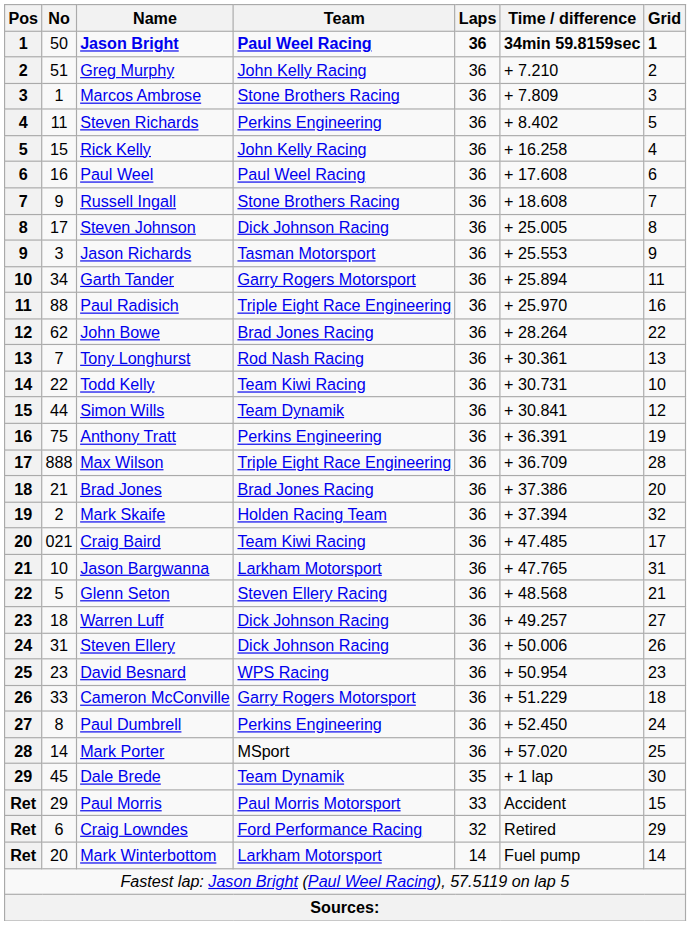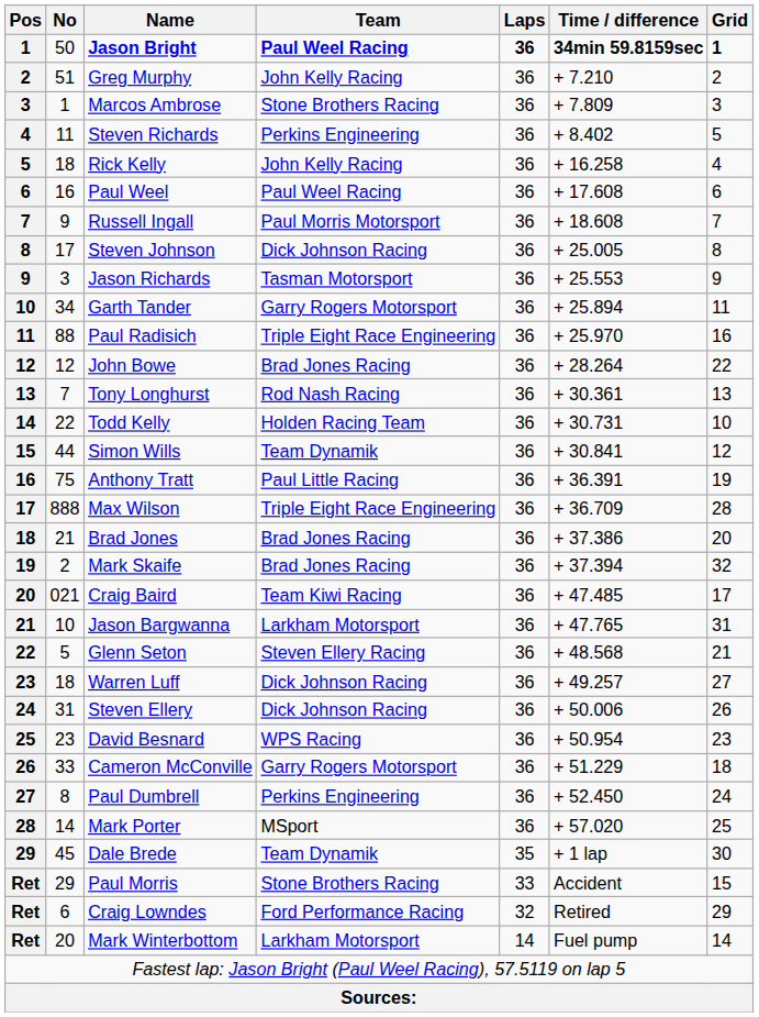 <table class="wikitable" style="font-size: 87%;">
 <tr>
 <th>Pos</th>
 <th>No</th>
 <th>Name</th>
 <th>Team</th>
 <th>Laps</th>
 <th>Time / difference</th>
 <th>Grid</th>
 </tr>
 <tr>
 <th>1</th>
 <td align="center">50</td>
 <td><strong> <a href='#'>Jason Bright</a></strong></td>
 <td><strong><a href='#'>Paul Weel Racing</a></strong></td>
 <td align="center"><strong>36</strong></td>
 <td><strong>34min 59.8159sec</strong></td>
 <td><strong>1</strong></td>
 </tr>
 <tr>
 <th>2</th>
 <td align="center">51</td>
 <td> <a href='#'>Greg Murphy</a></td>
 <td><a href='#'>John Kelly Racing</a></td>
 <td align="center">36</td>
 <td>+ 7.210</td>
 <td>2</td>
 </tr>
 <tr>
 <th>3</th>
 <td align="center">1</td>
 <td> <a href='#'>Marcos Ambrose</a></td>
 <td><a href='#'>Stone Brothers Racing</a></td>
 <td align="center">36</td>
 <td>+ 7.809</td>
 <td>3</td>
 </tr>
 <tr>
 <th>4</th>
 <td align="center">11</td>
 <td> <a href='#'>Steven Richards</a></td>
 <td><a href='#'>Perkins Engineering</a></td>
 <td align="center">36</td>
 <td>+ 8.402</td>
 <td>5</td>
 </tr>
 <tr>
 <th>5</th>
-<td align="center">15</td>
+<td align="center">18</td>
 <td> <a href='#'>Rick Kelly</a></td>
 <td><a href='#'>John Kelly Racing</a></td>
 <td align="center">36</td>
 <td>+ 16.258</td>
 <td>4</td>
 </tr>
 <tr>
 <th>6</th>
 <td align="center">16</td>
 <td> <a href='#'>Paul Weel</a></td>
 <td><a href='#'>Paul Weel Racing</a></td>
 <td align="center">36</td>
 <td>+ 17.608</td>
 <td>6</td>
 </tr>
 <tr>
 <th>7</th>
 <td align="center">9</td>
 <td> <a href='#'>Russell Ingall</a></td>
-<td><a href='#'>Stone Brothers Racing</a></td>
+<td><a href='#'>Paul Morris Motorsport</a></td>
 <td align="center">36</td>
 <td>+ 18.608</td>
 <td>7</td>
 </tr>
 <tr>
 <th>8</th>
 <td align="center">17</td>
 <td> <a href='#'>Steven Johnson</a></td>
 <td><a href='#'>Dick Johnson Racing</a></td>
 <td align="center">36</td>
 <td>+ 25.005</td>
 <td>8</td>
 </tr>
 <tr>
 <th>9</th>
 <td align="center">3</td>
 <td> <a href='#'>Jason Richards</a></td>
 <td><a href='#'>Tasman Motorsport</a></td>
 <td align="center">36</td>
 <td>+ 25.553</td>
 <td>9</td>
 </tr>
 <tr>
 <th>10</th>
 <td align="center">34</td>
 <td> <a href='#'>Garth Tander</a></td>
 <td><a href='#'>Garry Rogers Motorsport</a></td>
 <td align="center">36</td>
 <td>+ 25.894</td>
 <td>11</td>
 </tr>
 <tr>
 <th>11</th>
 <td align="center">88</td>
 <td> <a href='#'>Paul Radisich</a></td>
 <td><a href='#'>Triple Eight Race Engineering</a></td>
 <td align="center">36</td>
 <td>+ 25.970</td>
 <td>16</td>
 </tr>
 <tr>
 <th>12</th>
-<td align="center">62</td>
+<td align="center">12</td>
 <td> <a href='#'>John Bowe</a></td>
 <td><a href='#'>Brad Jones Racing</a></td>
 <td align="center">36</td>
 <td>+ 28.264</td>
 <td>22</td>
 </tr>
 <tr>
 <th>13</th>
 <td align="center">7</td>
 <td> <a href='#'>Tony Longhurst</a></td>
 <td><a href='#'>Rod Nash Racing</a></td>
 <td align="center">36</td>
 <td>+ 30.361</td>
 <td>13</td>
 </tr>
 <tr>
 <th>14</th>
 <td align="center">22</td>
 <td> <a href='#'>Todd Kelly</a></td>
-<td><a href='#'>Team Kiwi Racing</a></td>
+<td><a href='#'>Holden Racing Team</a></td>
 <td align="center">36</td>
 <td>+ 30.731</td>
 <td>10</td>
 </tr>
 <tr>
 <th>15</th>
 <td align="center">44</td>
 <td> <a href='#'>Simon Wills</a></td>
 <td><a href='#'>Team Dynamik</a></td>
 <td align="center">36</td>
 <td>+ 30.841</td>
 <td>12</td>
 </tr>
 <tr>
 <th>16</th>
 <td align="center">75</td>
 <td> <a href='#'>Anthony Tratt</a></td>
-<td><a href='#'>Perkins Engineering</a></td>
+<td><a href='#'>Paul Little Racing</a></td>
 <td align="center">36</td>
 <td>+ 36.391</td>
 <td>19</td>
 </tr>
 <tr>
 <th>17</th>
 <td align="center">888</td>
 <td> <a href='#'>Max Wilson</a></td>
 <td><a href='#'>Triple Eight Race Engineering</a></td>
 <td align="center">36</td>
 <td>+ 36.709</td>
 <td>28</td>
 </tr>
 <tr>
 <th>18</th>
 <td align="center">21</td>
 <td> <a href='#'>Brad Jones</a></td>
 <td><a href='#'>Brad Jones Racing</a></td>
 <td align="center">36</td>
 <td>+ 37.386</td>
 <td>20</td>
 </tr>
 <tr>
 <th>19</th>
 <td align="center">2</td>
 <td> <a href='#'>Mark Skaife</a></td>
-<td><a href='#'>Holden Racing Team</a></td>
+<td><a href='#'>Brad Jones Racing</a></td>
 <td align="center">36</td>
 <td>+ 37.394</td>
 <td>32</td>
 </tr>
 <tr>
 <th>20</th>
 <td align="center">021</td>
 <td> <a href='#'>Craig Baird</a></td>
 <td><a href='#'>Team Kiwi Racing</a></td>
 <td align="center">36</td>
 <td>+ 47.485</td>
 <td>17</td>
 </tr>
 <tr>
 <th>21</th>
 <td align="center">10</td>
 <td> <a href='#'>Jason Bargwanna</a></td>
 <td><a href='#'>Larkham Motorsport</a></td>
 <td align="center">36</td>
 <td>+ 47.765</td>
 <td>31</td>
 </tr>
 <tr>
 <th>22</th>
 <td align="center">5</td>
 <td> <a href='#'>Glenn Seton</a></td>
 <td><a href='#'>Steven Ellery Racing</a></td>
 <td align="center">36</td>
 <td>+ 48.568</td>
 <td>21</td>
 </tr>
 <tr>
 <th>23</th>
 <td align="center">18</td>
 <td> <a href='#'>Warren Luff</a></td>
 <td><a href='#'>Dick Johnson Racing</a></td>
 <td align="center">36</td>
 <td>+ 49.257</td>
 <td>27</td>
 </tr>
 <tr>
 <th>24</th>
 <td align="center">31</td>
 <td> <a href='#'>Steven Ellery</a></td>
 <td><a href='#'>Dick Johnson Racing</a></td>
 <td align="center">36</td>
 <td>+ 50.006</td>
 <td>26</td>
 </tr>
 <tr>
 <th>25</th>
 <td align="center">23</td>
 <td> <a href='#'>David Besnard</a></td>
 <td><a href='#'>WPS Racing</a></td>
 <td align="center">36</td>
 <td>+ 50.954</td>
 <td>23</td>
 </tr>
 <tr>
 <th>26</th>
 <td align="center">33</td>
 <td> <a href='#'>Cameron McConville</a></td>
 <td><a href='#'>Garry Rogers Motorsport</a></td>
 <td align="center">36</td>
 <td>+ 51.229</td>
 <td>18</td>
 </tr>
 <tr>
 <th>27</th>
 <td align="center">8</td>
 <td> <a href='#'>Paul Dumbrell</a></td>
 <td><a href='#'>Perkins Engineering</a></td>
 <td align="center">36</td>
 <td>+ 52.450</td>
 <td>24</td>
 </tr>
 <tr>
 <th>28</th>
 <td align="center">14</td>
 <td> <a href='#'>Mark Porter</a></td>
 <td>MSport</td>
 <td align="center">36</td>
 <td>+ 57.020</td>
 <td>25</td>
 </tr>
 <tr>
 <th>29</th>
 <td align="center">45</td>
 <td> <a href='#'>Dale Brede</a></td>
 <td><a href='#'>Team Dynamik</a></td>
 <td align="center">35</td>
 <td>+ 1 lap</td>
 <td>30</td>
 </tr>
 <tr>
 <th>Ret</th>
 <td align="center">29</td>
 <td> <a href='#'>Paul Morris</a></td>
-<td><a href='#'>Paul Morris Motorsport</a></td>
+<td><a href='#'>Stone Brothers Racing</a></td>
 <td align="center">33</td>
 <td>Accident</td>
 <td>15</td>
 </tr>
 <tr>
 <th>Ret</th>
 <td align="center">6</td>
 <td> <a href='#'>Craig Lowndes</a></td>
 <td><a href='#'>Ford Performance Racing</a></td>
 <td align="center">32</td>
 <td>Retired</td>
 <td>29</td>
 </tr>
 <tr>
 <th>Ret</th>
 <td align="center">20</td>
 <td> <a href='#'>Mark Winterbottom</a></td>
 <td><a href='#'>Larkham Motorsport</a></td>
 <td align="center">14</td>
 <td>Fuel pump</td>
 <td>14</td>
 </tr>
 <tr>
 <td colspan="7" align="center"><em>Fastest lap: <a href='#'>Jason Bright</a> (<a href='#'>Paul Weel Racing</a>), 57.5119 on lap 5</em></td>
 </tr>
 <tr>
 <th colspan="7">Sources:</th>
 </tr>
 </table>
